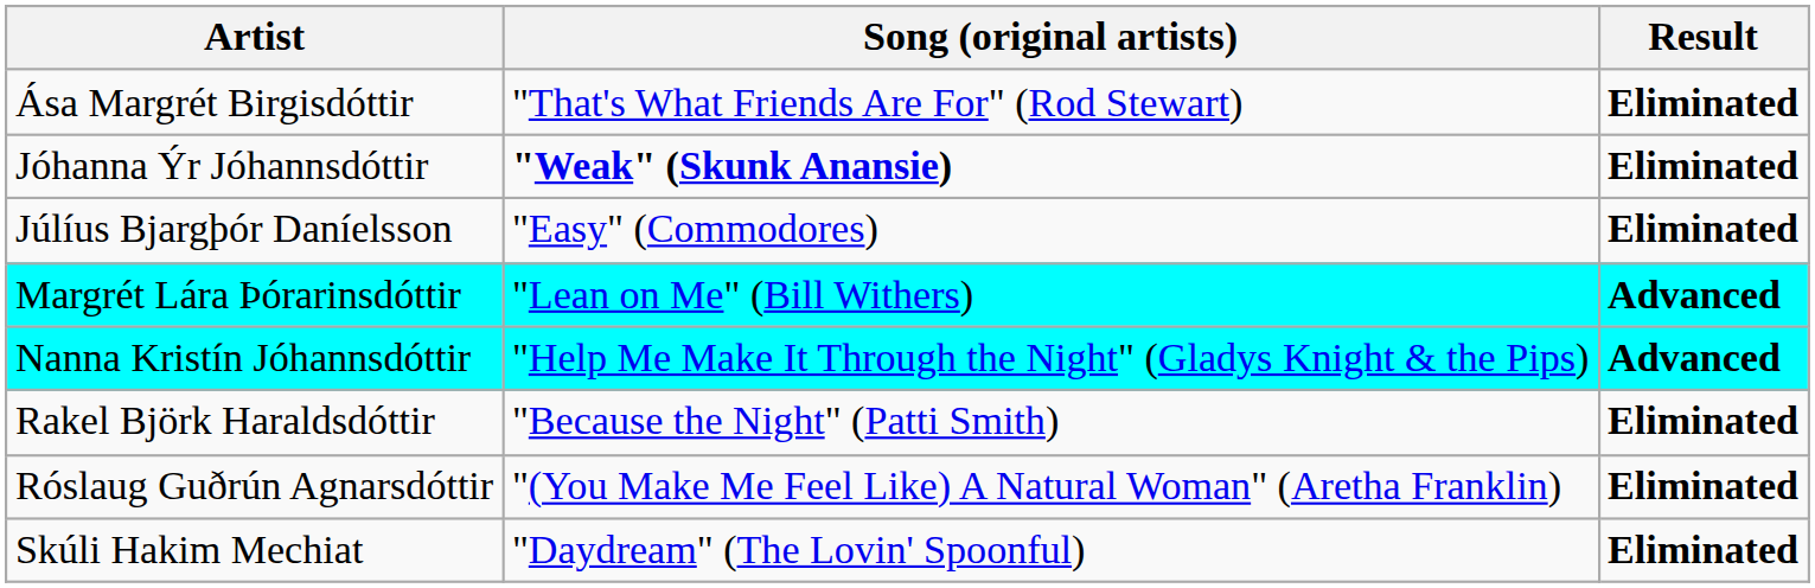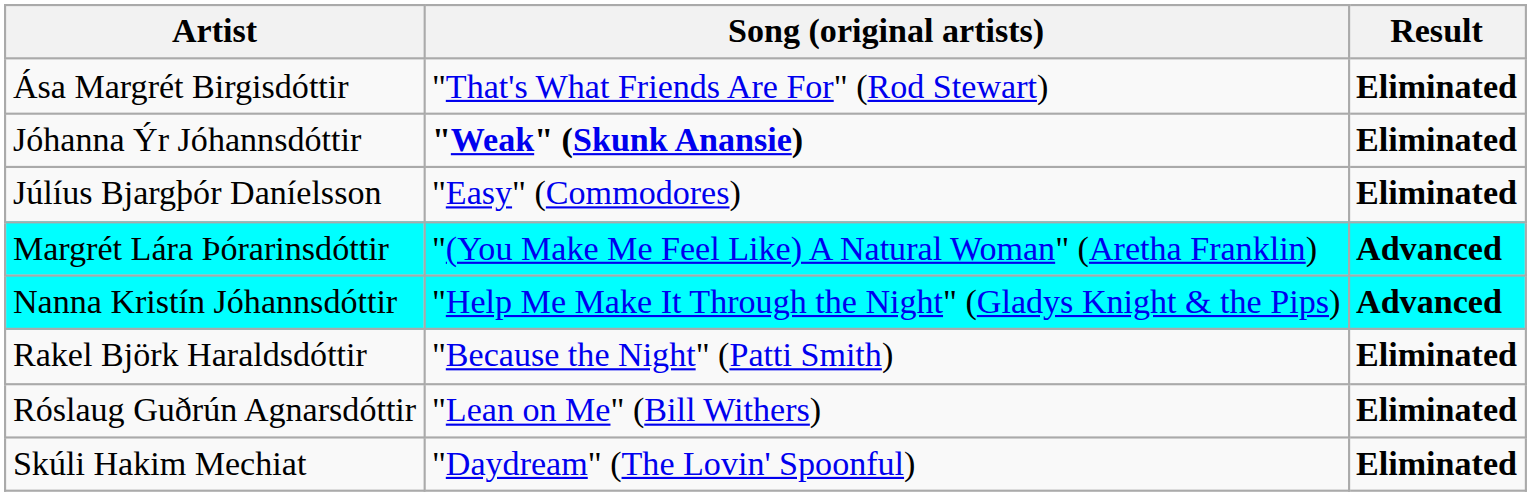 <table class=wikitable>
 <tr>
 <th>Artist</th>
 <th>Song (original artists)</th>
 <th>Result</th>
 </tr>
 <tr>
 <td>Ása Margrét Birgisdóttir</td>
 <td>"<a href='#'>That's What Friends Are For</a>" (<a href='#'>Rod Stewart</a>)</td>
 <td><strong>Eliminated</strong></td>
 </tr>
 <tr>
 <td>Jóhanna Ýr Jóhannsdóttir</td>
 <td><strong>"<a href='#'>Weak</a>" (<a href='#'>Skunk Anansie</a>)</strong></td>
 <td><strong>Eliminated</strong></td>
 </tr>
 <tr>
 <td>Júlíus Bjargþór Daníelsson</td>
 <td>"<a href='#'>Easy</a>" (<a href='#'>Commodores</a>)</td>
 <td><strong>Eliminated</strong></td>
 </tr>
 <tr style="background:cyan;">
 <td>Margrét Lára Þórarinsdóttir</td>
-<td>"<a href='#'>Lean on Me</a>" (<a href='#'>Bill Withers</a>)</td>
+<td>"<a href='#'>(You Make Me Feel Like) A Natural Woman</a>" (<a href='#'>Aretha Franklin</a>)</td>
 <td><strong>Advanced</strong></td>
 </tr>
 <tr style="background:cyan;">
 <td>Nanna Kristín Jóhannsdóttir</td>
 <td>"<a href='#'>Help Me Make It Through the Night</a>" (<a href='#'>Gladys Knight & the Pips</a>)</td>
 <td><strong>Advanced</strong></td>
 </tr>
 <tr>
 <td>Rakel Björk Haraldsdóttir</td>
 <td>"<a href='#'>Because the Night</a>" (<a href='#'>Patti Smith</a>)</td>
 <td><strong>Eliminated</strong></td>
 </tr>
 <tr>
 <td>Róslaug Guðrún Agnarsdóttir</td>
-<td>"<a href='#'>(You Make Me Feel Like) A Natural Woman</a>" (<a href='#'>Aretha Franklin</a>)</td>
+<td>"<a href='#'>Lean on Me</a>" (<a href='#'>Bill Withers</a>)</td>
 <td><strong>Eliminated</strong></td>
 </tr>
 <tr>
 <td>Skúli Hakim Mechiat</td>
 <td>"<a href='#'>Daydream</a>" (<a href='#'>The Lovin' Spoonful</a>)</td>
 <td><strong>Eliminated</strong></td>
 </tr>
 </table>
